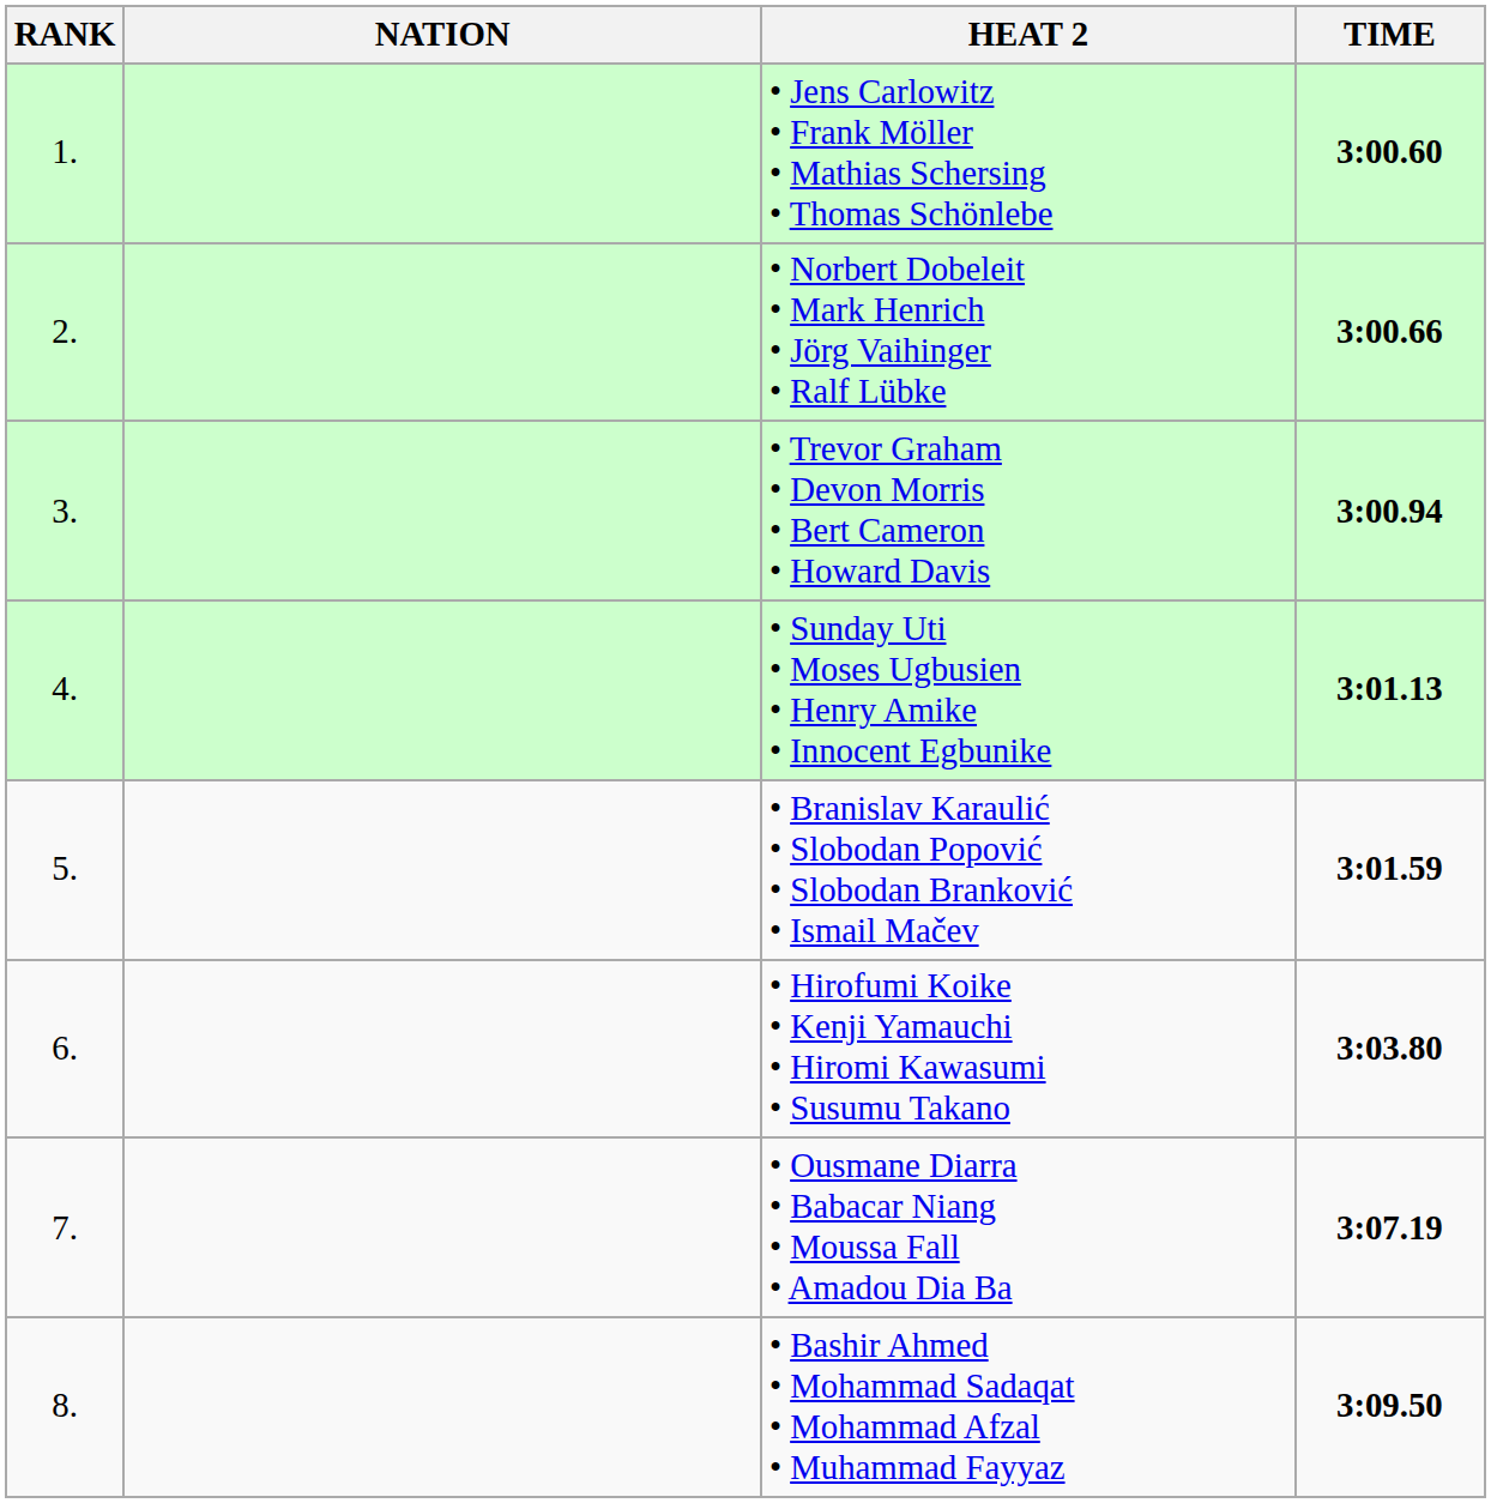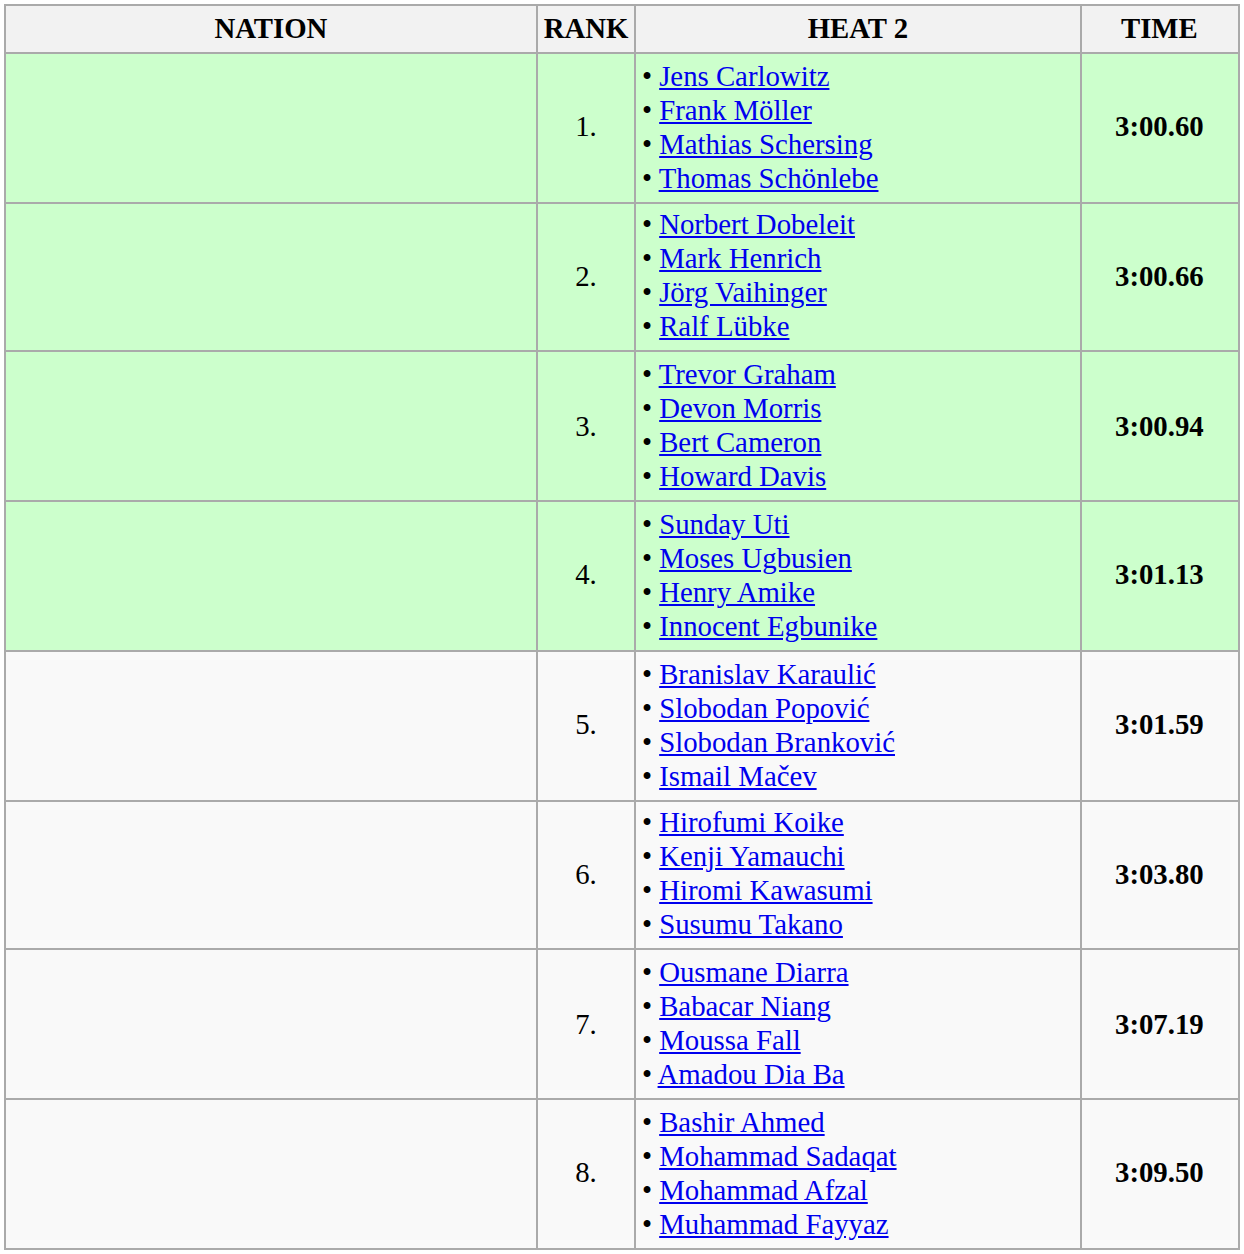 <table class="wikitable" style="border-collapse: collapse; font-size: 90%;">
 <tr>
+<th style="width: 18em">NATION</th>
 <th>RANK</th>
-<th style="width: 18em">NATION</th>
 <th style="width: 15em">HEAT 2</th>
 <th style="width: 5em">TIME</th>
 </tr>
 <tr style="background:#ccffcc;">
+<td align="center"></td>
 <td align="center">1.</td>
-<td align="center"></td>
 <td>• <a href='#'>Jens Carlowitz</a><br>• <a href='#'>Frank Möller</a><br>• <a href='#'>Mathias Schersing</a><br>• <a href='#'>Thomas Schönlebe</a></td>
 <td align="center"><strong>3:00.60</strong></td>
 </tr>
 <tr style="background:#ccffcc;">
+<td align="center"></td>
 <td align="center">2.</td>
-<td align="center"></td>
 <td>• <a href='#'>Norbert Dobeleit</a><br>• <a href='#'>Mark Henrich</a><br>• <a href='#'>Jörg Vaihinger</a><br>• <a href='#'>Ralf Lübke</a></td>
 <td align="center"><strong>3:00.66</strong></td>
 </tr>
 <tr style="background:#ccffcc;">
+<td align="center"></td>
 <td align="center">3.</td>
-<td align="center"></td>
 <td>• <a href='#'>Trevor Graham</a><br>• <a href='#'>Devon Morris</a><br>• <a href='#'>Bert Cameron</a><br>• <a href='#'>Howard Davis</a></td>
 <td align="center"><strong>3:00.94</strong></td>
 </tr>
 <tr style="background:#ccffcc;">
+<td align="center"></td>
 <td align="center">4.</td>
-<td align="center"></td>
 <td>• <a href='#'>Sunday Uti</a><br>• <a href='#'>Moses Ugbusien</a><br>• <a href='#'>Henry Amike</a><br>• <a href='#'>Innocent Egbunike</a></td>
 <td align="center"><strong>3:01.13</strong></td>
 </tr>
 <tr>
+<td align="center"></td>
 <td align="center">5.</td>
-<td align="center"></td>
 <td>• <a href='#'>Branislav Karaulić</a><br>• <a href='#'>Slobodan Popović</a><br>• <a href='#'>Slobodan Branković</a><br>• <a href='#'>Ismail Mačev</a></td>
 <td align="center"><strong>3:01.59</strong></td>
 </tr>
 <tr>
+<td align="center"></td>
 <td align="center">6.</td>
-<td align="center"></td>
 <td>• <a href='#'>Hirofumi Koike</a><br>• <a href='#'>Kenji Yamauchi</a><br>• <a href='#'>Hiromi Kawasumi</a><br>• <a href='#'>Susumu Takano</a></td>
 <td align="center"><strong>3:03.80</strong></td>
 </tr>
 <tr>
+<td align="center"></td>
 <td align="center">7.</td>
-<td align="center"></td>
 <td>• <a href='#'>Ousmane Diarra</a><br>• <a href='#'>Babacar Niang</a><br>• <a href='#'>Moussa Fall</a><br>• <a href='#'>Amadou Dia Ba</a></td>
 <td align="center"><strong>3:07.19</strong></td>
 </tr>
 <tr>
+<td align="center"></td>
 <td align="center">8.</td>
-<td align="center"></td>
 <td>• <a href='#'>Bashir Ahmed</a><br>• <a href='#'>Mohammad Sadaqat</a><br>• <a href='#'>Mohammad Afzal</a><br>• <a href='#'>Muhammad Fayyaz</a></td>
 <td align="center"><strong>3:09.50</strong></td>
 </tr>
 </table>
